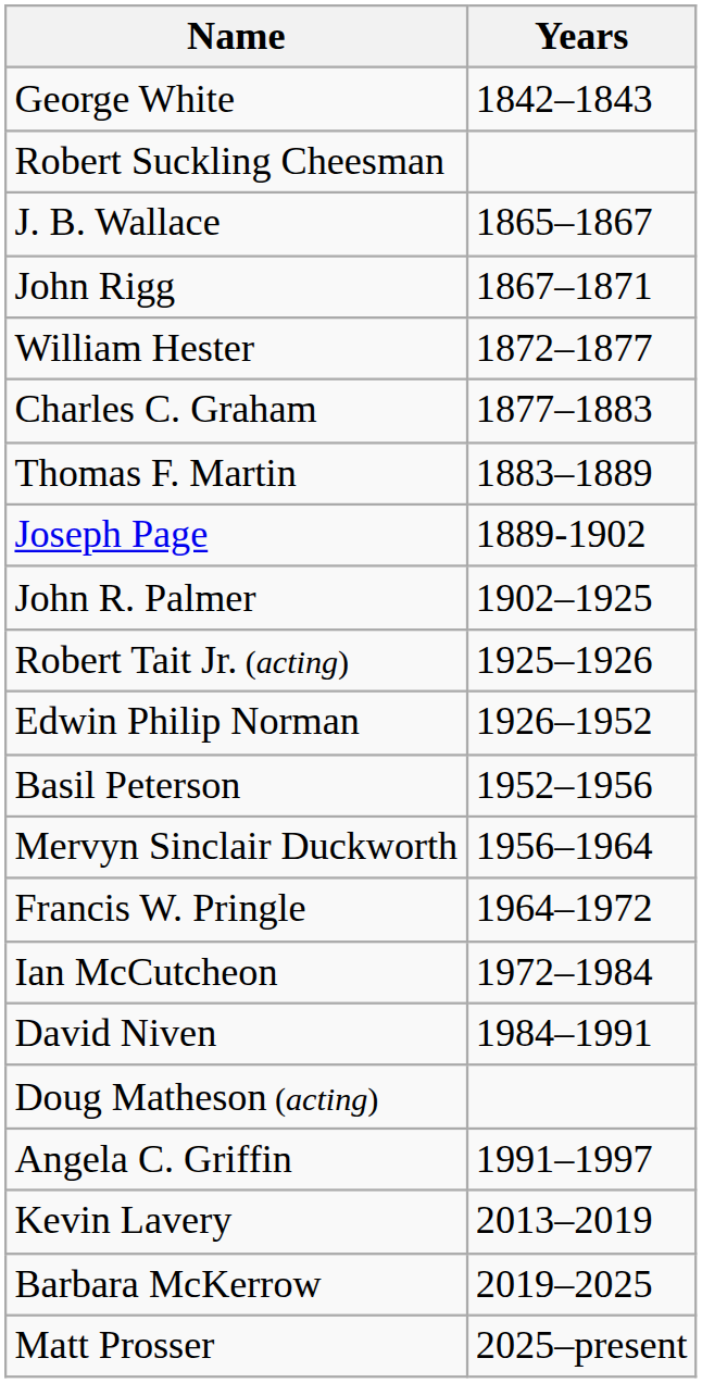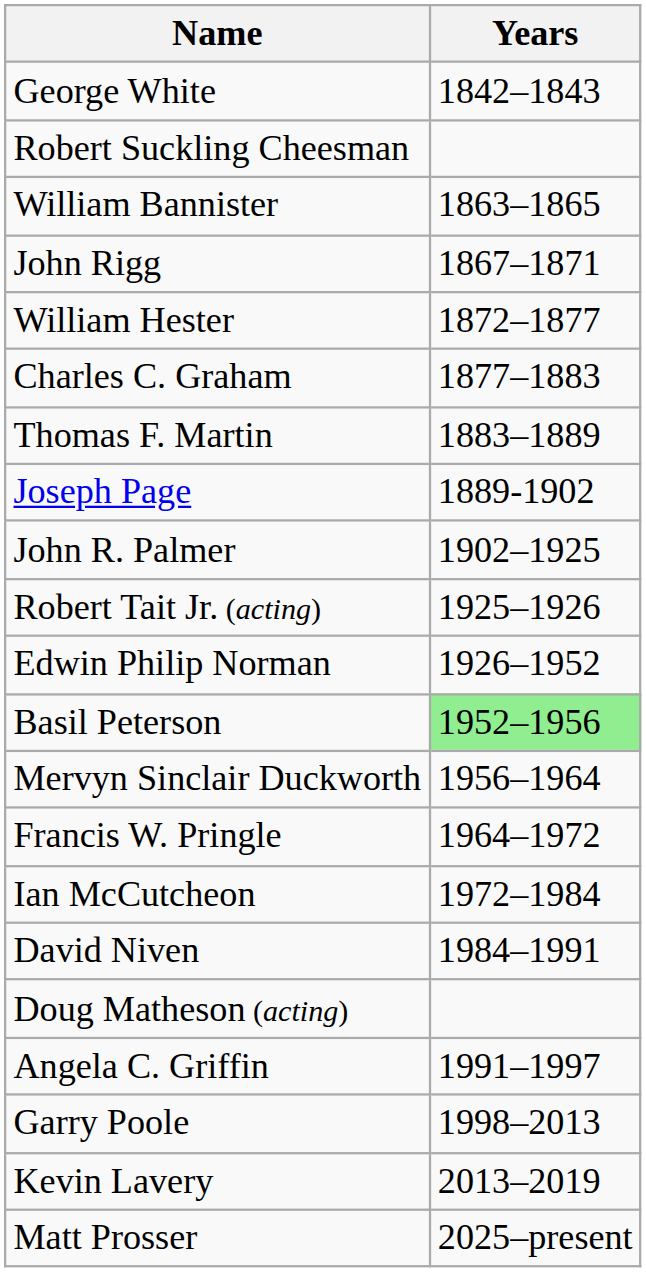 <table class="wikitable" border="1">
 <tr>
 <th>Name</th>
 <th>Years</th>
 </tr>
 <tr>
 <td>George White</td>
 <td>1842–1843</td>
 </tr>
 <tr>
 <td>Robert Suckling Cheesman</td>
 <td></td>
 </tr>
 <tr>
-<td>J. B. Wallace</td>
-<td>1865–1867</td>
+<td>William Bannister</td>
+<td>1863–1865</td>
 </tr>
 <tr>
 <td>John Rigg</td>
 <td>1867–1871</td>
 </tr>
 <tr>
 <td>William Hester</td>
 <td>1872–1877</td>
 </tr>
 <tr>
 <td>Charles C. Graham</td>
 <td>1877–1883</td>
 </tr>
 <tr>
 <td>Thomas F. Martin</td>
 <td>1883–1889</td>
 </tr>
 <tr>
 <td><a href='#'>Joseph Page</a></td>
 <td>1889-1902</td>
 </tr>
 <tr>
 <td>John R. Palmer</td>
 <td>1902–1925</td>
 </tr>
 <tr>
 <td>Robert Tait Jr.<small> (<em>acting</em>)</small></td>
 <td>1925–1926</td>
 </tr>
 <tr>
 <td>Edwin Philip Norman</td>
 <td>1926–1952</td>
 </tr>
 <tr>
 <td>Basil Peterson</td>
-<td>1952–1956</td>
+<td style="background: lightgreen;">1952–1956</td>
 </tr>
 <tr>
 <td>Mervyn Sinclair Duckworth</td>
 <td>1956–1964</td>
 </tr>
 <tr>
 <td>Francis W. Pringle</td>
 <td>1964–1972</td>
 </tr>
 <tr>
 <td>Ian McCutcheon</td>
 <td>1972–1984</td>
 </tr>
 <tr>
 <td>David Niven</td>
 <td>1984–1991</td>
 </tr>
 <tr>
 <td>Doug Matheson<small> (<em>acting</em>)</small></td>
 <td></td>
 </tr>
 <tr>
 <td>Angela C. Griffin</td>
 <td>1991–1997</td>
 </tr>
 <tr>
+<td>Garry Poole</td>
+<td>1998–2013</td>
+</tr>
+<tr>
 <td>Kevin Lavery</td>
 <td>2013–2019</td>
-</tr>
-<tr>
-<td>Barbara McKerrow</td>
-<td>2019–2025</td>
 </tr>
 <tr>
 <td>Matt Prosser</td>
 <td>2025–present</td>
 </tr>
 </table>
